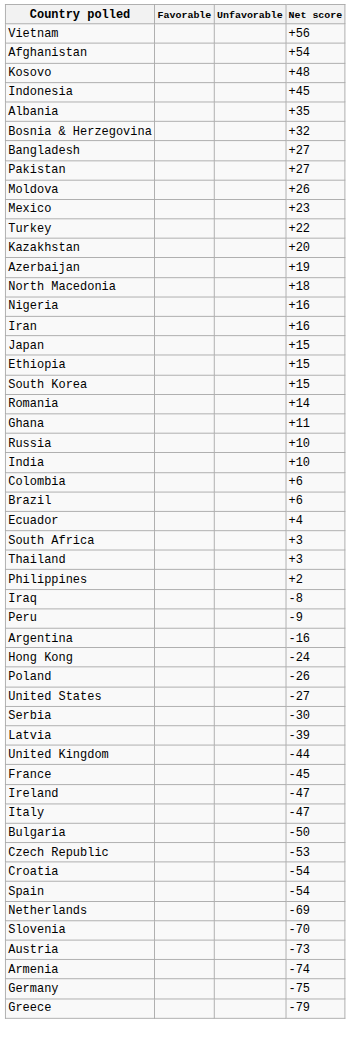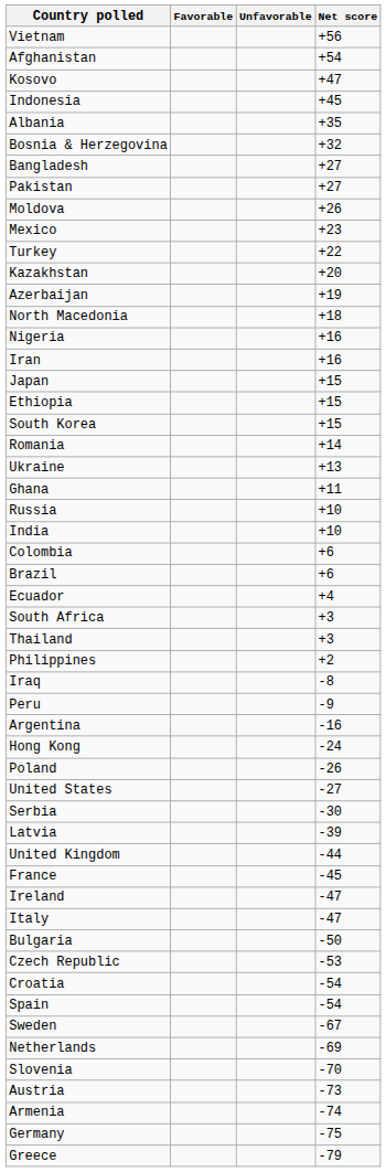 <table class="wikitable sortable" style="border:1px black; margin-left:1em;">
 <tr>
 <th>Country polled</th>
 <th><small>Favorable</small></th>
 <th><small>Unfavorable</small></th>
 <th><small>Net score</small></th>
 </tr>
 <tr>
 <td>Vietnam</td>
 <td></td>
 <td></td>
 <td><span>+56</span></td>
 </tr>
 <tr>
 <td>Afghanistan</td>
 <td></td>
 <td></td>
 <td><span>+54</span></td>
 </tr>
 <tr>
 <td>Kosovo</td>
 <td></td>
 <td></td>
-<td><span>+48</span></td>
+<td><span>+47</span></td>
 </tr>
 <tr>
 <td>Indonesia</td>
 <td></td>
 <td></td>
 <td><span>+45</span></td>
 </tr>
 <tr>
 <td>Albania</td>
 <td></td>
 <td></td>
 <td><span>+35</span></td>
 </tr>
 <tr>
 <td>Bosnia & Herzegovina</td>
 <td></td>
 <td></td>
 <td><span>+32</span></td>
 </tr>
 <tr>
 <td>Bangladesh</td>
 <td></td>
 <td></td>
 <td><span>+27</span></td>
 </tr>
 <tr>
 <td>Pakistan</td>
 <td></td>
 <td></td>
 <td><span>+27</span></td>
 </tr>
 <tr>
 <td>Moldova</td>
 <td></td>
 <td></td>
 <td><span>+26</span></td>
 </tr>
 <tr>
 <td>Mexico</td>
 <td></td>
 <td></td>
 <td><span>+23</span></td>
 </tr>
 <tr>
 <td>Turkey</td>
 <td></td>
 <td></td>
 <td><span>+22</span></td>
 </tr>
 <tr>
 <td>Kazakhstan</td>
 <td></td>
 <td></td>
 <td><span>+20</span></td>
 </tr>
 <tr>
 <td>Azerbaijan</td>
 <td></td>
 <td></td>
 <td><span>+19</span></td>
 </tr>
 <tr>
 <td>North Macedonia</td>
 <td></td>
 <td></td>
 <td><span>+18</span></td>
 </tr>
 <tr>
 <td>Nigeria</td>
 <td></td>
 <td></td>
 <td><span>+16</span></td>
 </tr>
 <tr>
 <td>Iran</td>
 <td></td>
 <td></td>
 <td><span>+16</span></td>
 </tr>
 <tr>
 <td>Japan</td>
 <td></td>
 <td></td>
 <td><span>+15</span></td>
 </tr>
 <tr>
 <td>Ethiopia</td>
 <td></td>
 <td></td>
 <td><span>+15</span></td>
 </tr>
 <tr>
 <td>South Korea</td>
 <td></td>
 <td></td>
 <td><span>+15</span></td>
 </tr>
 <tr>
 <td>Romania</td>
 <td></td>
 <td></td>
 <td><span>+14</span></td>
+</tr>
+<tr>
+<td>Ukraine</td>
+<td></td>
+<td></td>
+<td><span>+13</span></td>
 </tr>
 <tr>
 <td>Ghana</td>
 <td></td>
 <td></td>
 <td><span>+11</span></td>
 </tr>
 <tr>
 <td>Russia</td>
 <td></td>
 <td></td>
 <td><span>+10</span></td>
 </tr>
 <tr>
 <td>India</td>
 <td></td>
 <td></td>
 <td><span>+10</span></td>
 </tr>
 <tr>
 <td>Colombia</td>
 <td></td>
 <td></td>
 <td><span>+6</span></td>
 </tr>
 <tr>
 <td>Brazil</td>
 <td></td>
 <td></td>
 <td><span>+6</span></td>
 </tr>
 <tr>
 <td>Ecuador</td>
 <td></td>
 <td></td>
 <td><span>+4</span></td>
 </tr>
 <tr>
 <td>South Africa</td>
 <td></td>
 <td></td>
 <td><span>+3</span></td>
 </tr>
 <tr>
 <td>Thailand</td>
 <td></td>
 <td></td>
 <td><span>+3</span></td>
 </tr>
 <tr>
 <td>Philippines</td>
 <td></td>
 <td></td>
 <td><span>+2</span></td>
 </tr>
 <tr>
 <td>Iraq</td>
 <td></td>
 <td></td>
 <td><span>-8</span></td>
 </tr>
 <tr>
 <td>Peru</td>
 <td></td>
 <td></td>
 <td><span>-9</span></td>
 </tr>
 <tr>
 <td>Argentina</td>
 <td></td>
 <td></td>
 <td><span>-16</span></td>
 </tr>
 <tr>
 <td>Hong Kong</td>
 <td></td>
 <td></td>
 <td><span>-24</span></td>
 </tr>
 <tr>
 <td>Poland</td>
 <td></td>
 <td></td>
 <td><span>-26</span></td>
 </tr>
 <tr>
 <td>United States</td>
 <td></td>
 <td></td>
 <td><span>-27</span></td>
 </tr>
 <tr>
 <td>Serbia</td>
 <td></td>
 <td></td>
 <td><span>-30</span></td>
 </tr>
 <tr>
 <td>Latvia</td>
 <td></td>
 <td></td>
 <td><span>-39</span></td>
 </tr>
 <tr>
 <td>United Kingdom</td>
 <td></td>
 <td></td>
 <td><span>-44</span></td>
 </tr>
 <tr>
 <td>France</td>
 <td></td>
 <td></td>
 <td><span>-45</span></td>
 </tr>
 <tr>
 <td>Ireland</td>
 <td></td>
 <td></td>
 <td><span>-47</span></td>
 </tr>
 <tr>
 <td>Italy</td>
 <td></td>
 <td></td>
 <td><span>-47</span></td>
 </tr>
 <tr>
 <td>Bulgaria</td>
 <td></td>
 <td></td>
 <td><span>-50</span></td>
 </tr>
 <tr>
 <td>Czech Republic</td>
 <td></td>
 <td></td>
 <td><span>-53</span></td>
 </tr>
 <tr>
 <td>Croatia</td>
 <td></td>
 <td></td>
 <td><span>-54</span></td>
 </tr>
 <tr>
 <td>Spain</td>
 <td></td>
 <td></td>
 <td><span>-54</span></td>
 </tr>
 <tr>
+<td>Sweden</td>
+<td></td>
+<td></td>
+<td><span>-67</span></td>
+</tr>
+<tr>
 <td>Netherlands</td>
 <td></td>
 <td></td>
 <td><span>-69</span></td>
 </tr>
 <tr>
 <td>Slovenia</td>
 <td></td>
 <td></td>
 <td><span>-70</span></td>
 </tr>
 <tr>
 <td>Austria</td>
 <td></td>
 <td></td>
 <td><span>-73</span></td>
 </tr>
 <tr>
 <td>Armenia</td>
 <td></td>
 <td></td>
 <td><span>-74</span></td>
 </tr>
 <tr>
 <td>Germany</td>
 <td></td>
 <td></td>
 <td><span>-75</span></td>
 </tr>
 <tr>
 <td>Greece</td>
 <td></td>
 <td></td>
 <td><span>-79</span></td>
 </tr>
 <tr>
 </tr>
 </table>
